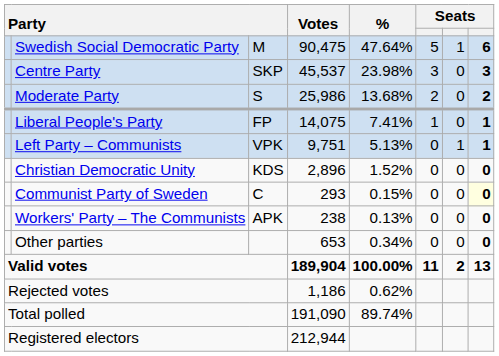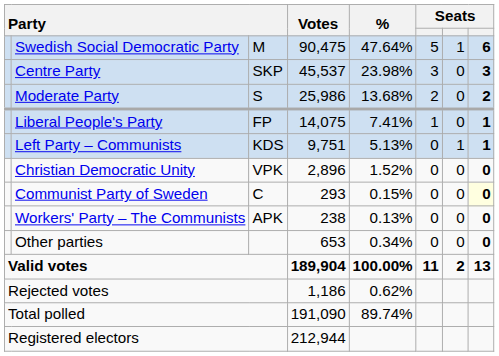 <table class="wikitable" border="1" style="text-align:right;">
 <tr>
 <th style="text-align:left;" valign=bottom rowspan=2 colspan=3>Party</th>
 <th align=center valign=bottom rowspan=2 width="50">Votes</th>
 <th align=center valign=bottom rowspan=2 width="50">%</th>
 <th colspan=3>Seats</th>
 </tr>
 <tr>
 <th align=center valign=bottom width="20"><small></small></th>
 <th align=center valign=bottom width="20"><small><a href='#'></a></small></th>
 <th align=center valign=bottom width="20"><small></small></th>
 </tr>
 <tr style="background:#CEE0F2;">
 <td></td>
 <td align=left style="white-space: nowrap;"><a href='#'>Swedish Social Democratic Party</a></td>
 <td align=left>M</td>
 <td>90,475</td>
 <td>47.64%</td>
 <td>5</td>
 <td>1</td>
 <td><strong>6</strong></td>
 </tr>
 <tr style="background:#CEE0F2;">
 <td></td>
 <td align=left><a href='#'>Centre Party</a></td>
 <td align=left>SKP</td>
 <td>45,537</td>
 <td>23.98%</td>
 <td>3</td>
 <td>0</td>
 <td><strong>3</strong></td>
 </tr>
 <tr style="background:#CEE0F2;">
 <td></td>
 <td align=left><a href='#'>Moderate Party</a></td>
 <td align=left>S</td>
 <td>25,986</td>
 <td>13.68%</td>
 <td>2</td>
 <td>0</td>
 <td><strong>2</strong></td>
 </tr>
 <tr style="background:#CEE0F2; border-top:3px solid darkgray;">
 <td></td>
 <td align=left><a href='#'>Liberal People's Party</a></td>
 <td align=left>FP</td>
 <td>14,075</td>
 <td>7.41%</td>
 <td>1</td>
 <td>0</td>
 <td><strong>1</strong></td>
 </tr>
 <tr style="background:#CEE0F2;">
 <td></td>
 <td align=left><a href='#'>Left Party – Communists</a></td>
-<td align=left>VPK</td>
+<td align=left>KDS</td>
 <td>9,751</td>
 <td>5.13%</td>
 <td>0</td>
 <td>1</td>
 <td><strong>1</strong></td>
 </tr>
 <tr>
 <td></td>
 <td align=left><a href='#'>Christian Democratic Unity</a></td>
-<td align=left>KDS</td>
+<td align=left>VPK</td>
 <td>2,896</td>
 <td>1.52%</td>
 <td>0</td>
 <td>0</td>
 <td><strong>0</strong></td>
 </tr>
 <tr>
 <td></td>
 <td align=left><a href='#'>Communist Party of Sweden</a></td>
 <td align=left>C</td>
 <td>293</td>
 <td>0.15%</td>
 <td>0</td>
 <td>0</td>
 <td style="background: lightyellow;"><strong>0</strong></td>
 </tr>
 <tr>
 <td></td>
 <td align=left><a href='#'>Workers' Party – The Communists</a></td>
 <td align=left>APK</td>
 <td>238</td>
 <td>0.13%</td>
 <td>0</td>
 <td>0</td>
 <td><strong>0</strong></td>
 </tr>
 <tr>
 <td></td>
 <td align=left>Other parties</td>
 <td></td>
 <td>653</td>
 <td>0.34%</td>
 <td>0</td>
 <td>0</td>
 <td><strong>0</strong></td>
 </tr>
 <tr style="font-weight:bold">
 <td align=left colspan=3>Valid votes</td>
 <td>189,904</td>
 <td>100.00%</td>
 <td>11</td>
 <td>2</td>
 <td>13</td>
 </tr>
 <tr>
 <td align=left colspan=3>Rejected votes</td>
 <td>1,186</td>
 <td>0.62%</td>
 <td></td>
 <td></td>
 <td></td>
 </tr>
 <tr>
 <td align=left colspan=3>Total polled</td>
 <td>191,090</td>
 <td>89.74%</td>
 <td></td>
 <td></td>
 <td></td>
 </tr>
 <tr>
 <td align=left colspan=3>Registered electors</td>
 <td>212,944</td>
 <td></td>
 <td></td>
 <td></td>
 <td></td>
 </tr>
 </table>
